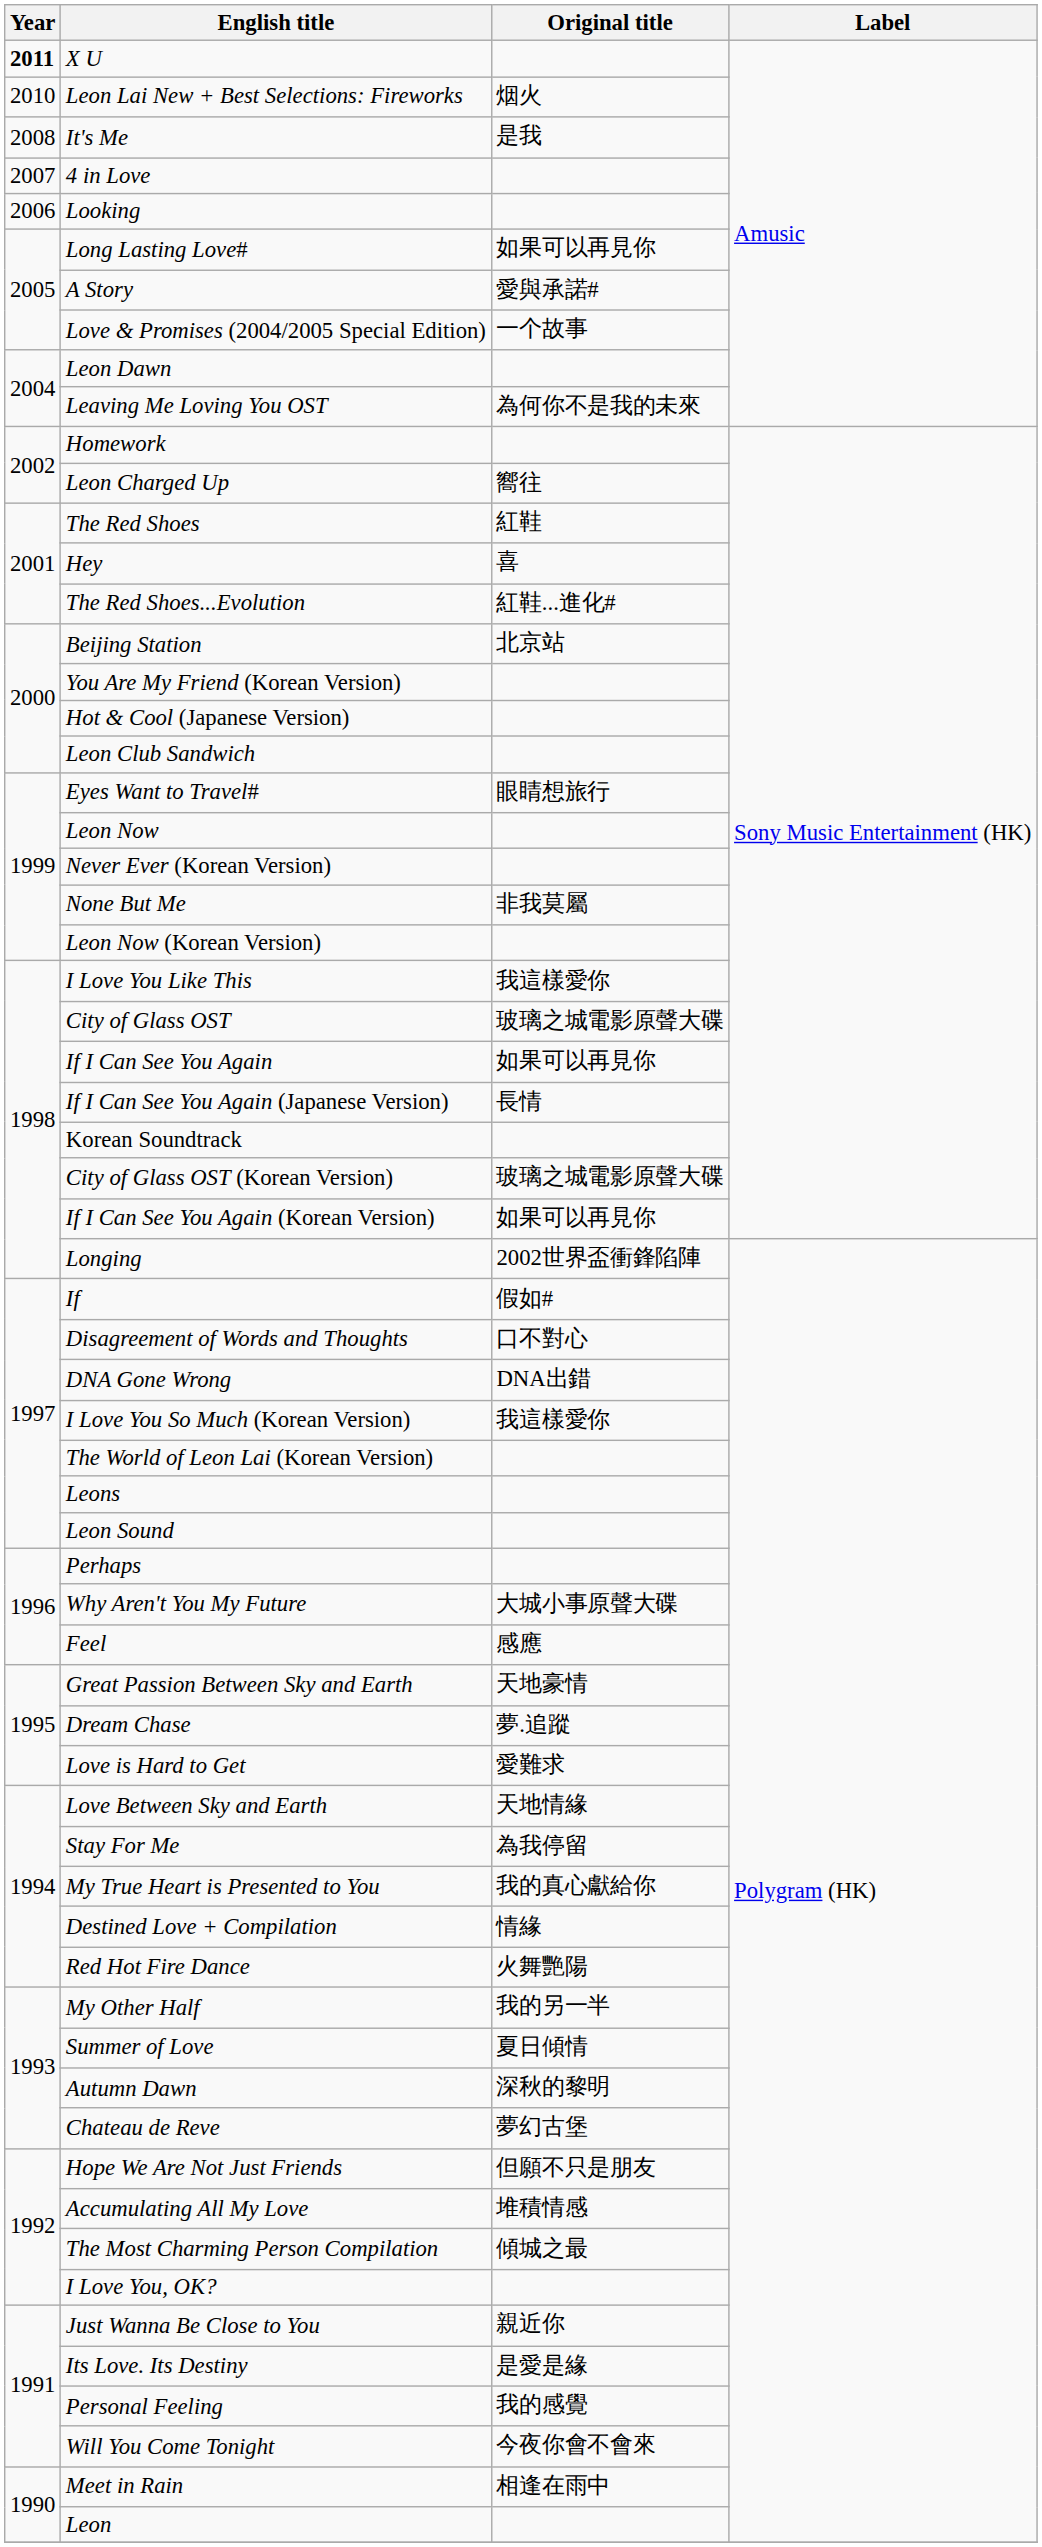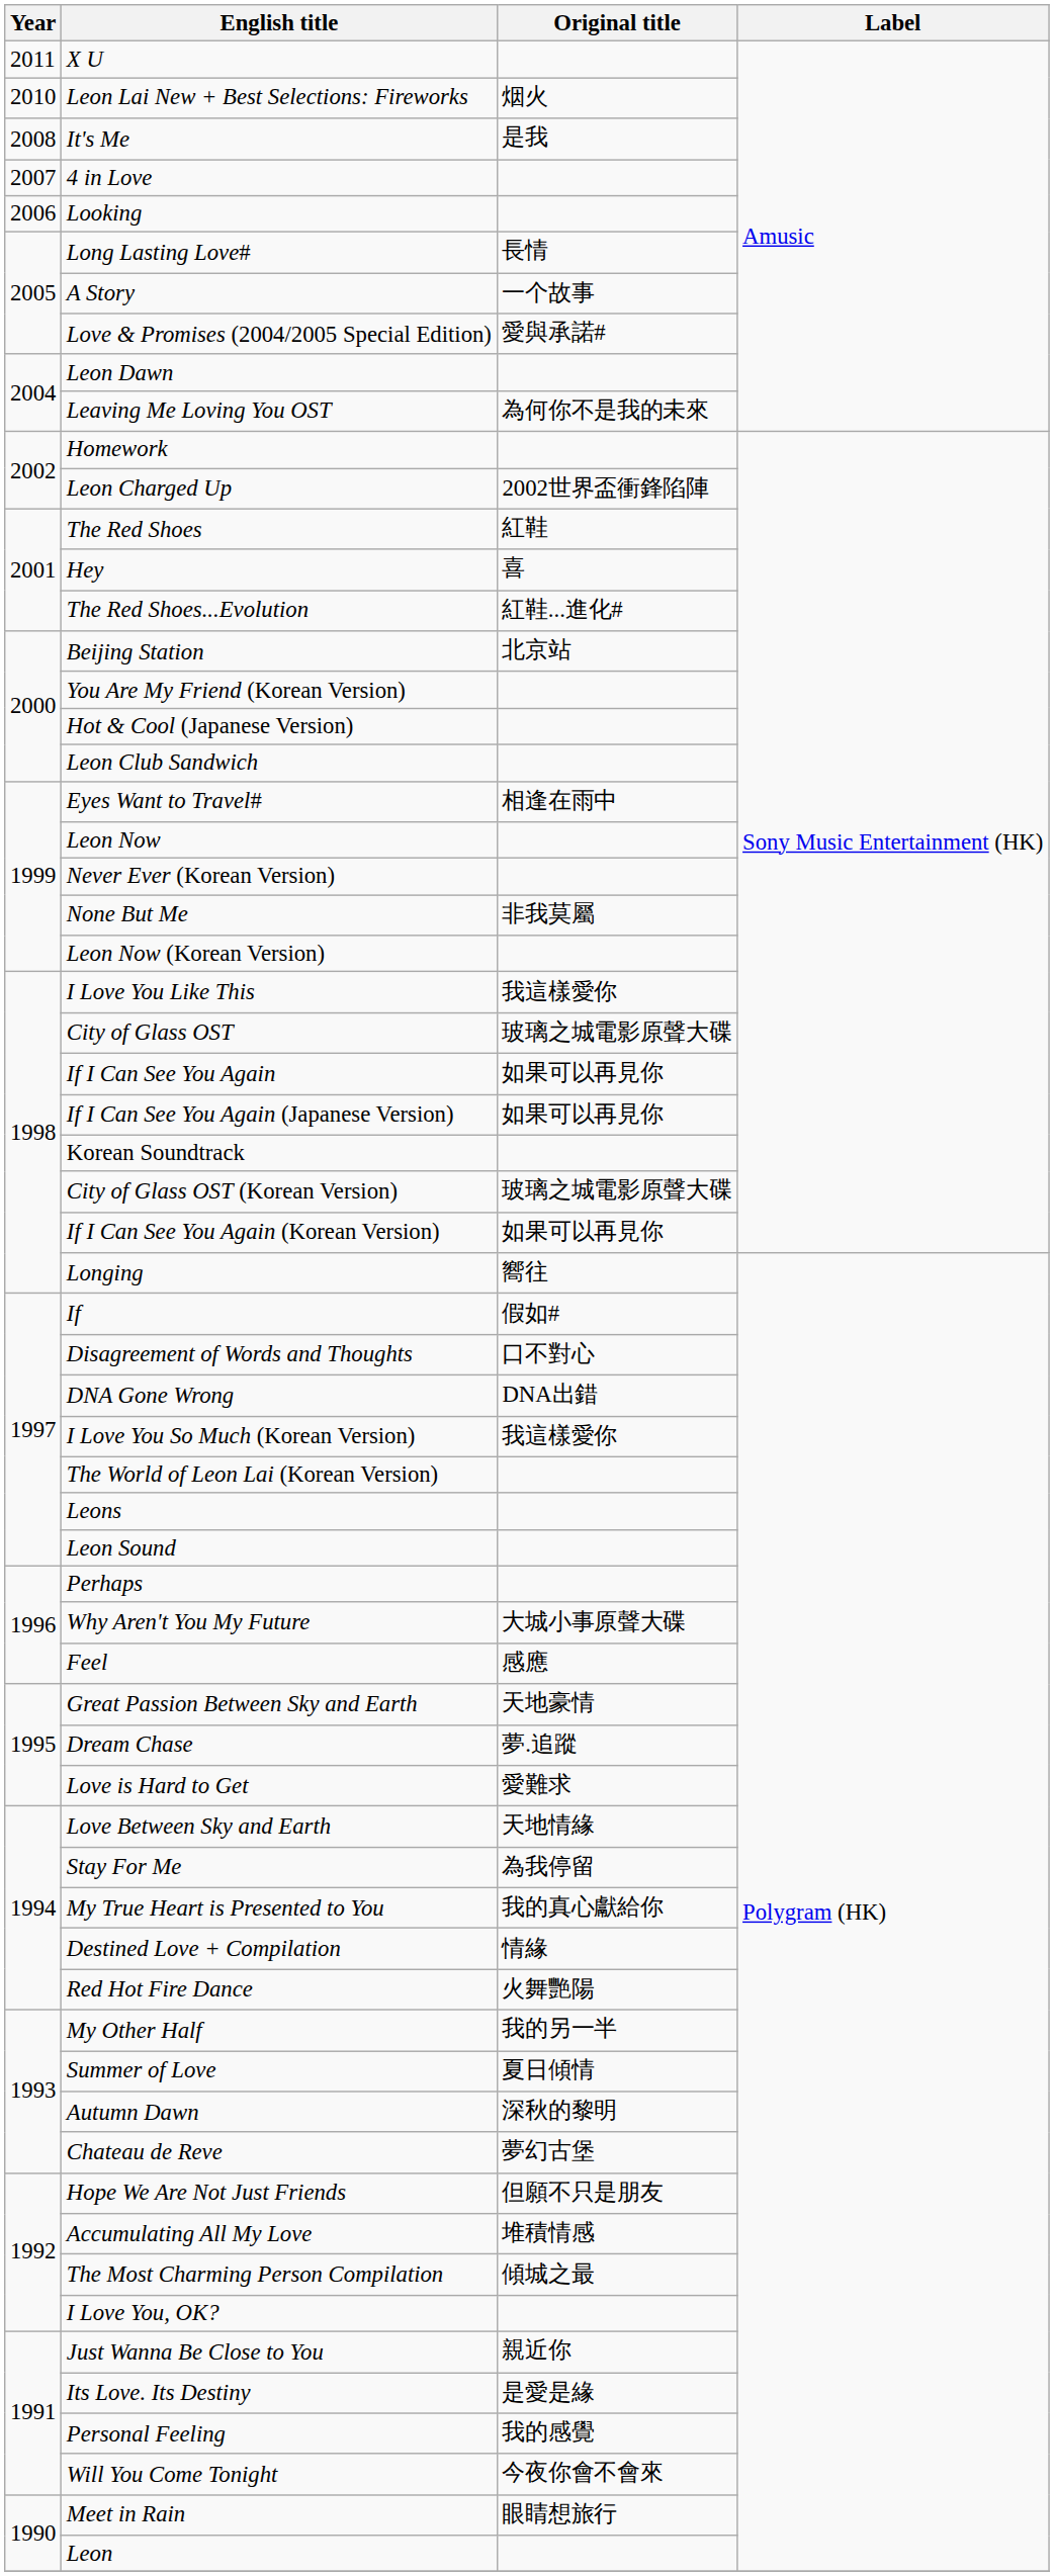 <table class="wikitable">
 <tr>
 <th>Year</th>
 <th>English title</th>
 <th>Original title</th>
 <th>Label</th>
 </tr>
 <tr>
-<td><strong>2011</strong></td>
+<td>2011</td>
 <td><em>X U</em></td>
 <td></td>
 <td rowspan="10"><a href='#'>Amusic</a></td>
 </tr>
 <tr>
 <td>2010</td>
 <td><em>Leon Lai New + Best Selections: Fireworks</em></td>
 <td>烟火</td>
 </tr>
 <tr>
 <td>2008</td>
 <td><em>It's Me</em></td>
 <td>是我</td>
 </tr>
 <tr>
 <td>2007</td>
 <td><em>4 in Love</em></td>
 <td></td>
 </tr>
 <tr>
 <td>2006</td>
 <td><em>Looking</em></td>
 <td></td>
 </tr>
 <tr>
 <td rowspan="3">2005</td>
 <td><em>Long Lasting Love</em>#</td>
-<td>如果可以再見你</td>
+<td>長情</td>
 </tr>
 <tr>
 <td><em>A Story</em></td>
-<td>愛與承諾#</td>
+<td>一个故事</td>
 </tr>
 <tr>
 <td><em>Love & Promises</em> (2004/2005 Special Edition)</td>
-<td>一个故事</td>
+<td>愛與承諾#</td>
 </tr>
 <tr>
 <td rowspan="2">2004</td>
 <td><em>Leon Dawn</em></td>
 <td></td>
 </tr>
 <tr>
 <td><em>Leaving Me Loving You OST</em></td>
 <td>為何你不是我的未來</td>
 </tr>
 <tr>
 <td rowspan="2">2002</td>
 <td><em>Homework</em></td>
 <td></td>
 <td rowspan="21" align=center><a href='#'>Sony Music Entertainment</a> (HK)</td>
 </tr>
 <tr>
 <td><em>Leon Charged Up</em></td>
-<td>嚮往</td>
+<td>2002世界盃衝鋒陷陣</td>
 </tr>
 <tr>
 <td rowspan="3">2001</td>
 <td><em>The Red Shoes</em></td>
 <td>紅鞋</td>
 </tr>
 <tr>
 <td><em>Hey</em></td>
 <td>喜</td>
 </tr>
 <tr>
 <td><em>The Red Shoes...Evolution</em></td>
 <td>紅鞋...進化#</td>
 </tr>
 <tr>
 <td rowspan="4">2000</td>
 <td><em>Beijing Station</em></td>
 <td>北京站</td>
 </tr>
 <tr>
 <td><em>You Are My Friend</em> (Korean Version)</td>
 <td></td>
 </tr>
 <tr>
 <td><em>Hot & Cool</em> (Japanese Version)</td>
 <td></td>
 </tr>
 <tr>
 <td><em>Leon Club Sandwich</em></td>
 <td></td>
 </tr>
 <tr>
 <td rowspan="5">1999</td>
 <td><em>Eyes Want to Travel</em>#</td>
-<td>眼睛想旅行</td>
+<td>相逢在雨中</td>
 </tr>
 <tr>
 <td><em>Leon Now</em></td>
 <td></td>
 </tr>
 <tr>
 <td><em>Never Ever</em> (Korean Version)</td>
 <td></td>
 </tr>
 <tr>
 <td><em>None But Me</em></td>
 <td>非我莫屬</td>
 </tr>
 <tr>
 <td><em>Leon Now</em> (Korean Version)</td>
 <td></td>
 </tr>
 <tr>
 <td rowspan="8">1998</td>
 <td><em>I Love You Like This</em></td>
 <td>我這樣愛你</td>
 </tr>
 <tr>
 <td><em>City of Glass OST</em></td>
 <td>玻璃之城電影原聲大碟</td>
 </tr>
 <tr>
 <td><em>If I Can See You Again</em></td>
 <td>如果可以再見你</td>
 </tr>
 <tr>
 <td><em>If I Can See You Again</em> (Japanese Version)</td>
-<td>長情</td>
+<td>如果可以再見你</td>
 </tr>
 <tr>
 <td>Korean Soundtrack</td>
 <td></td>
 </tr>
 <tr>
 <td><em>City of Glass OST</em> (Korean Version)</td>
 <td>玻璃之城電影原聲大碟</td>
 </tr>
 <tr>
 <td><em>If I Can See You Again</em> (Korean Version)</td>
 <td>如果可以再見你</td>
 </tr>
 <tr>
 <td><em>Longing</em></td>
-<td>2002世界盃衝鋒陷陣</td>
+<td>嚮往</td>
 <td rowspan="33"><a href='#'>Polygram</a> (HK)</td>
 </tr>
 <tr>
 <td rowspan="7">1997</td>
 <td><em>If</em></td>
 <td>假如#</td>
 </tr>
 <tr>
 <td><em>Disagreement of Words and Thoughts</em></td>
 <td>口不對心</td>
 </tr>
 <tr>
 <td><em>DNA Gone Wrong</em></td>
 <td>DNA出錯</td>
 </tr>
 <tr>
 <td><em>I Love You So Much</em> (Korean Version)</td>
 <td>我這樣愛你</td>
 </tr>
 <tr>
 <td><em>The World of Leon Lai</em> (Korean Version)</td>
 <td></td>
 </tr>
 <tr>
 <td><em>Leons</em></td>
 <td></td>
 </tr>
 <tr>
 <td><em>Leon Sound</em></td>
 <td></td>
 </tr>
 <tr>
 <td rowspan="3">1996</td>
 <td><em>Perhaps</em></td>
 <td></td>
 </tr>
 <tr>
 <td><em>Why Aren't You My Future</em></td>
 <td>大城小事原聲大碟</td>
 </tr>
 <tr>
 <td><em>Feel</em></td>
 <td>感應</td>
 </tr>
 <tr>
 <td rowspan="3">1995</td>
 <td><em>Great Passion Between Sky and Earth</em></td>
 <td>天地豪情</td>
 </tr>
 <tr>
 <td><em>Dream Chase</em></td>
 <td>夢.追蹤</td>
 </tr>
 <tr>
 <td><em>Love is Hard to Get</em></td>
 <td>愛難求</td>
 </tr>
 <tr>
 <td rowspan="5">1994</td>
 <td><em>Love Between Sky and Earth</em></td>
 <td>天地情緣</td>
 </tr>
 <tr>
 <td><em>Stay For Me</em></td>
 <td>為我停留</td>
 </tr>
 <tr>
 <td><em>My True Heart is Presented to You</em></td>
 <td>我的真心獻給你</td>
 </tr>
 <tr>
 <td><em>Destined Love + Compilation</em></td>
 <td>情緣</td>
 </tr>
 <tr>
 <td><em>Red Hot Fire Dance</em></td>
 <td>火舞艷陽</td>
 </tr>
 <tr>
 <td rowspan="4">1993</td>
 <td><em>My Other Half</em></td>
 <td>我的另一半</td>
 </tr>
 <tr>
 <td><em>Summer of Love</em></td>
 <td>夏日傾情</td>
 </tr>
 <tr>
 <td><em>Autumn Dawn</em></td>
 <td>深秋的黎明</td>
 </tr>
 <tr>
 <td><em>Chateau de Reve</em></td>
 <td>夢幻古堡</td>
 </tr>
 <tr>
 <td rowspan="4">1992</td>
 <td><em>Hope We Are Not Just Friends</em></td>
 <td>但願不只是朋友</td>
 </tr>
 <tr>
 <td><em>Accumulating All My Love</em></td>
 <td>堆積情感</td>
 </tr>
 <tr>
 <td><em>The Most Charming Person Compilation</em></td>
 <td>傾城之最</td>
 </tr>
 <tr>
 <td><em>I Love You, OK?</em></td>
 <td></td>
 </tr>
 <tr>
 <td rowspan="4">1991</td>
 <td><em>Just Wanna Be Close to You</em></td>
 <td>親近你</td>
 </tr>
 <tr>
 <td><em>Its Love. Its Destiny</em></td>
 <td>是愛是緣</td>
 </tr>
 <tr>
 <td><em>Personal Feeling</em></td>
 <td>我的感覺</td>
 </tr>
 <tr>
 <td><em>Will You Come Tonight</em></td>
 <td>今夜你會不會來</td>
 </tr>
 <tr>
 <td rowspan="2">1990</td>
 <td><em>Meet in Rain</em></td>
-<td>相逢在雨中</td>
+<td>眼睛想旅行</td>
 </tr>
 <tr>
 <td><em>Leon</em></td>
 <td></td>
 </tr>
 <tr>
 </tr>
 </table>
